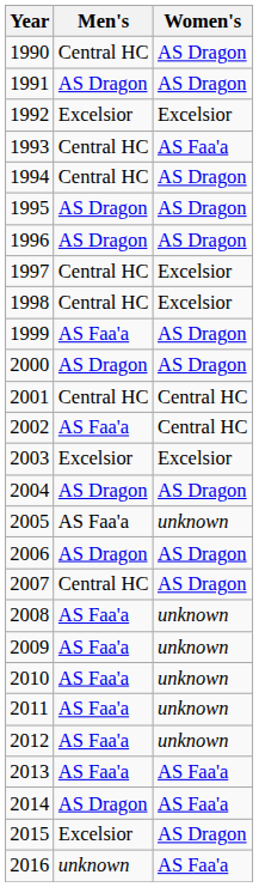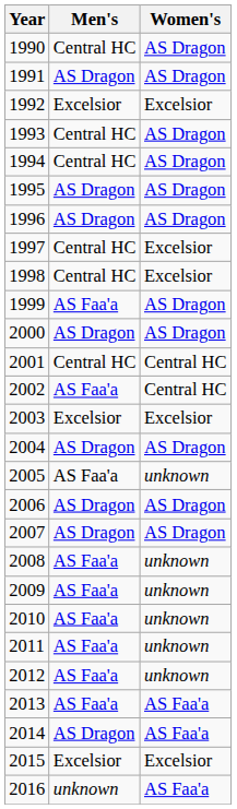 <table class="wikitable" font-size: 90%;>
 <tr>
 <th>Year</th>
 <th>Men's</th>
 <th>Women's</th>
 </tr>
 <tr valign="top">
 <td>1990</td>
 <td>Central HC</td>
 <td><a href='#'>AS Dragon</a></td>
 </tr>
 <tr>
 <td>1991</td>
 <td><a href='#'>AS Dragon</a></td>
 <td><a href='#'>AS Dragon</a></td>
 </tr>
 <tr>
 <td>1992</td>
 <td>Excelsior</td>
 <td>Excelsior</td>
 </tr>
 <tr>
 <td>1993</td>
 <td>Central HC</td>
-<td><a href='#'>AS Faa'a</a></td>
+<td><a href='#'>AS Dragon</a></td>
 </tr>
 <tr>
 <td>1994</td>
 <td>Central HC</td>
 <td><a href='#'>AS Dragon</a></td>
 </tr>
 <tr>
 <td>1995</td>
 <td><a href='#'>AS Dragon</a></td>
 <td><a href='#'>AS Dragon</a></td>
 </tr>
 <tr>
 <td>1996</td>
 <td><a href='#'>AS Dragon</a></td>
 <td><a href='#'>AS Dragon</a></td>
 </tr>
 <tr>
 <td>1997</td>
 <td>Central HC</td>
 <td>Excelsior</td>
 </tr>
 <tr>
 <td>1998</td>
 <td>Central HC</td>
 <td>Excelsior</td>
 </tr>
 <tr>
 <td>1999</td>
 <td><a href='#'>AS Faa'a</a></td>
 <td><a href='#'>AS Dragon</a></td>
 </tr>
 <tr>
 <td>2000</td>
 <td><a href='#'>AS Dragon</a></td>
 <td><a href='#'>AS Dragon</a></td>
 </tr>
 <tr>
 <td>2001</td>
 <td>Central HC</td>
 <td>Central HC</td>
 </tr>
 <tr>
 <td>2002</td>
 <td><a href='#'>AS Faa'a</a></td>
 <td>Central HC</td>
 </tr>
 <tr>
 <td>2003</td>
 <td>Excelsior</td>
 <td>Excelsior</td>
 </tr>
 <tr>
 <td>2004</td>
 <td><a href='#'>AS Dragon</a></td>
 <td><a href='#'>AS Dragon</a></td>
 </tr>
 <tr>
 <td>2005</td>
 <td>AS Faa'a</td>
 <td><em>unknown</em></td>
 </tr>
 <tr>
 <td>2006</td>
 <td><a href='#'>AS Dragon</a></td>
 <td><a href='#'>AS Dragon</a></td>
 </tr>
 <tr>
 <td>2007</td>
-<td>Central HC</td>
+<td><a href='#'>AS Dragon</a></td>
 <td><a href='#'>AS Dragon</a></td>
 </tr>
 <tr>
 <td>2008</td>
 <td><a href='#'>AS Faa'a</a></td>
 <td><em>unknown</em></td>
 </tr>
 <tr>
 <td>2009</td>
 <td><a href='#'>AS Faa'a</a></td>
 <td><em>unknown</em></td>
 </tr>
 <tr>
 <td>2010</td>
 <td><a href='#'>AS Faa'a</a></td>
 <td><em>unknown</em></td>
 </tr>
 <tr>
 <td>2011</td>
 <td><a href='#'>AS Faa'a</a></td>
 <td><em>unknown</em></td>
 </tr>
 <tr>
 <td>2012</td>
 <td><a href='#'>AS Faa'a</a></td>
 <td><em>unknown</em></td>
 </tr>
 <tr>
 <td>2013</td>
 <td><a href='#'>AS Faa'a</a></td>
 <td><a href='#'>AS Faa'a</a></td>
 </tr>
 <tr>
 <td>2014</td>
 <td><a href='#'>AS Dragon</a></td>
 <td><a href='#'>AS Faa'a</a></td>
 </tr>
 <tr>
 <td>2015</td>
 <td>Excelsior</td>
-<td><a href='#'>AS Dragon</a></td>
+<td>Excelsior</td>
 </tr>
 <tr>
 <td>2016</td>
 <td><em>unknown</em></td>
 <td><a href='#'>AS Faa'a</a></td>
 </tr>
 </table>
